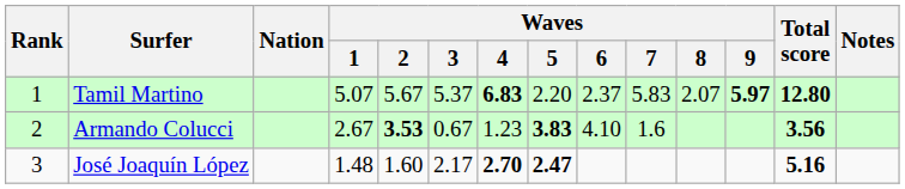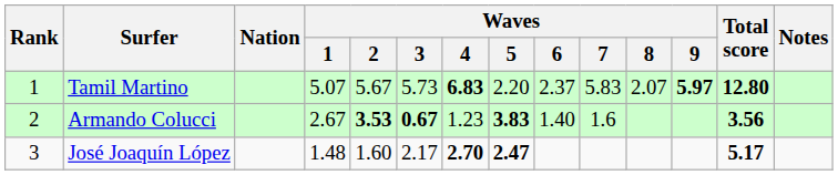 <table class="wikitable sortable" style="text-align:center">
 <tr>
 <th rowspan=2>Rank</th>
 <th rowspan=2>Surfer</th>
 <th rowspan=2>Nation</th>
 <th colspan=9>Waves</th>
 <th rowspan=2>Total<br>score</th>
 <th rowspan=2>Notes</th>
 </tr>
 <tr>
 <th>1</th>
 <th>2</th>
 <th>3</th>
 <th>4</th>
 <th>5</th>
 <th>6</th>
 <th>7</th>
 <th>8</th>
 <th>9</th>
 </tr>
 <tr bgcolor=ccffcc>
 <td>1</td>
 <td align=left><a href='#'>Tamil Martino</a></td>
 <td align=left></td>
 <td>5.07</td>
 <td>5.67</td>
-<td>5.37</td>
+<td>5.73</td>
 <td><strong>6.83</strong></td>
 <td>2.20</td>
 <td>2.37</td>
 <td>5.83</td>
 <td>2.07</td>
 <td><strong>5.97</strong></td>
 <td><strong>12.80</strong></td>
 <td></td>
 </tr>
 <tr bgcolor=ccffcc>
 <td>2</td>
 <td align=left><a href='#'>Armando Colucci</a></td>
 <td align=left></td>
 <td>2.67</td>
 <td><strong>3.53</strong></td>
-<td>0.67</td>
+<td><strong>0.67</strong></td>
 <td>1.23</td>
 <td><strong>3.83</strong></td>
-<td>4.10</td>
+<td>1.40</td>
 <td>1.6</td>
 <td></td>
 <td></td>
 <td><strong>3.56</strong></td>
 <td></td>
 </tr>
 <tr>
 <td>3</td>
 <td align=left><a href='#'>José Joaquín López</a></td>
 <td align=left></td>
 <td>1.48</td>
 <td>1.60</td>
 <td>2.17</td>
 <td><strong>2.70</strong></td>
 <td><strong>2.47</strong></td>
 <td></td>
 <td></td>
 <td></td>
 <td></td>
-<td><strong>5.16</strong></td>
+<td><strong>5.17</strong></td>
 <td></td>
 </tr>
 </table>
